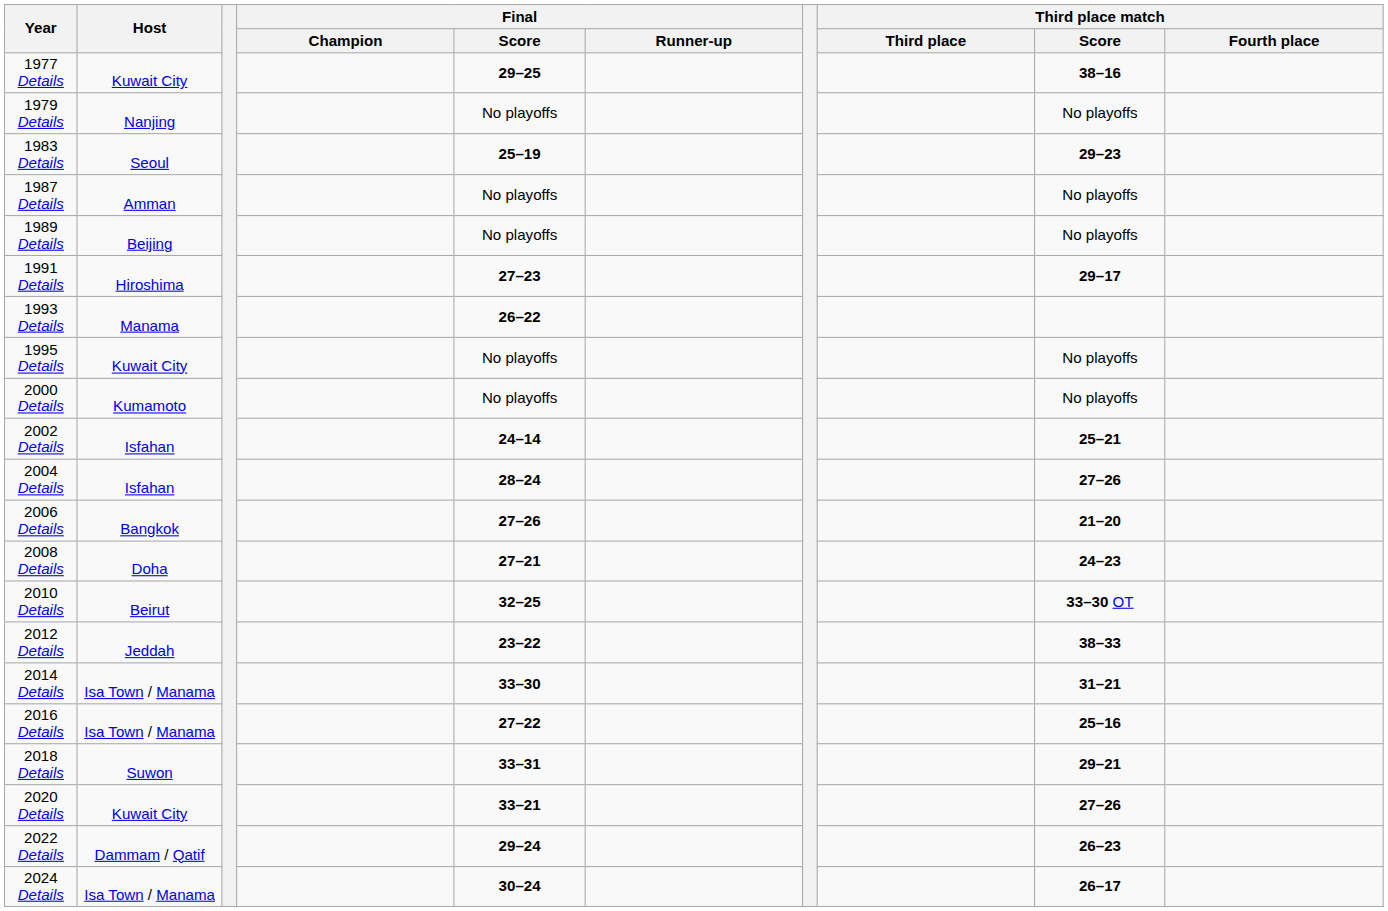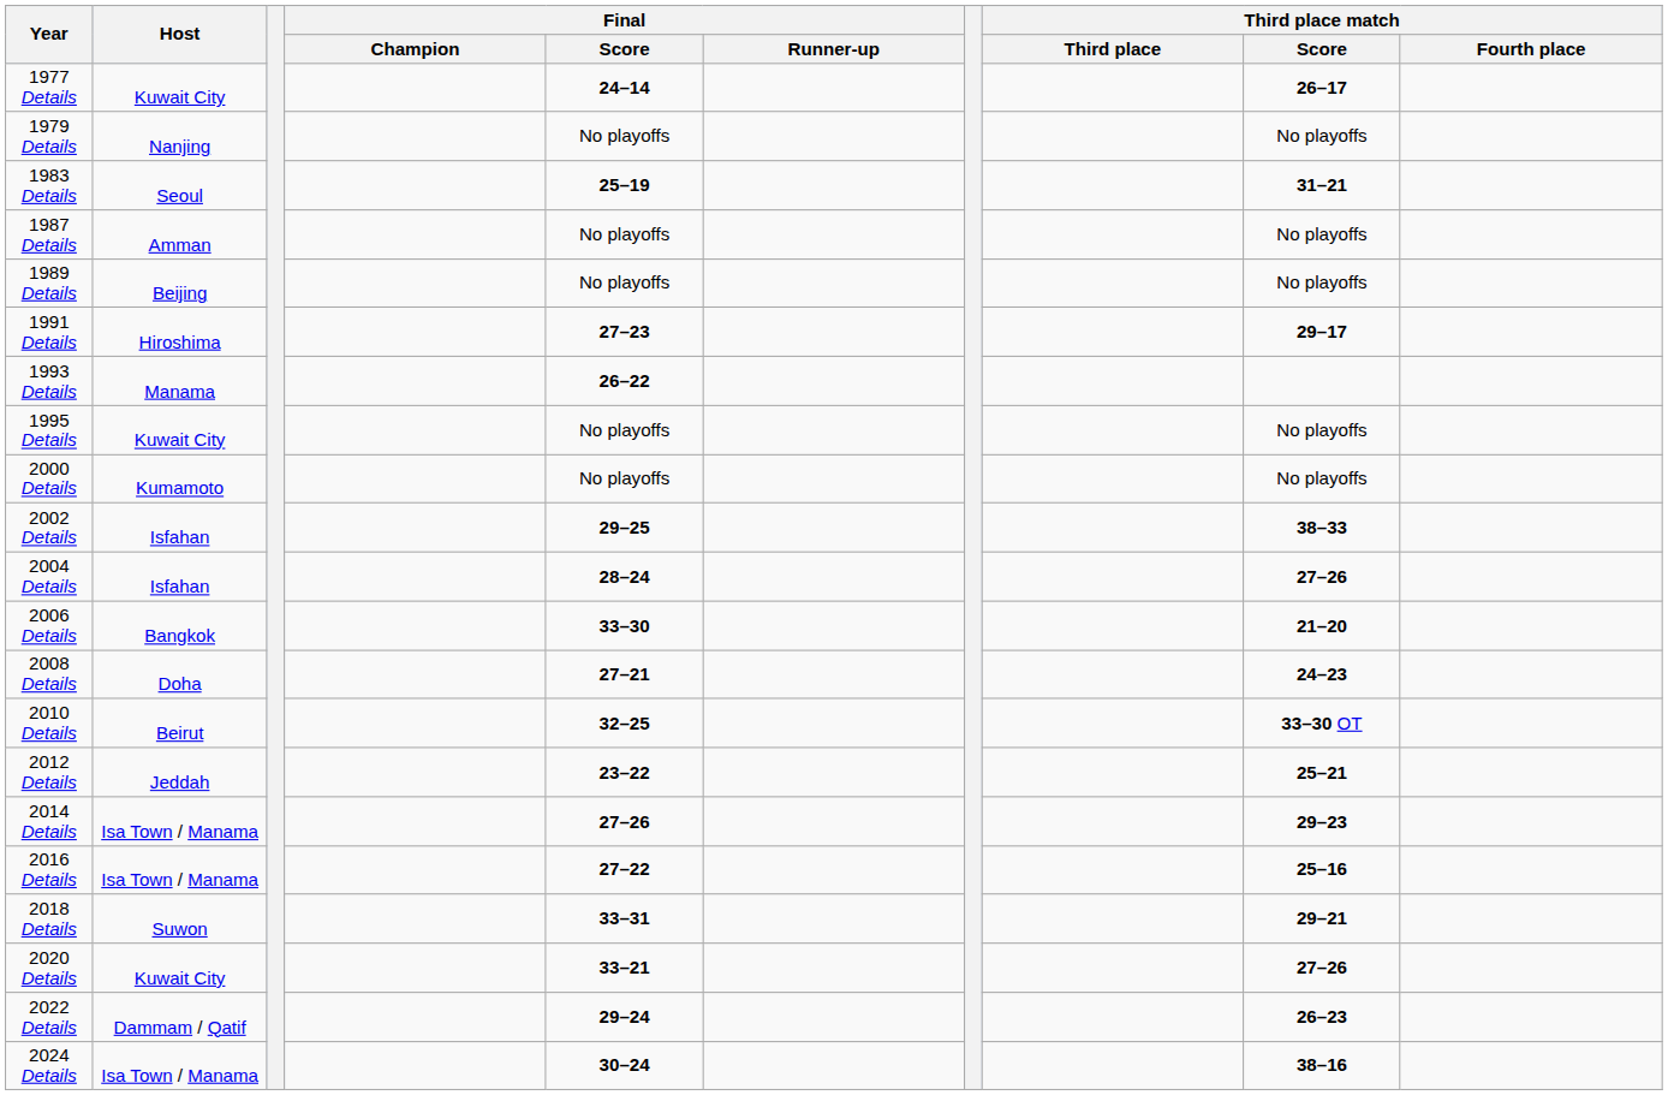 <table class="wikitable" style="font-size:90%; text-align: center;">
 <tr bgcolor=#C1D8FF>
 <th rowspan=2 width=5%>Year</th>
 <th rowspan=2 width=10%>Host</th>
 <th width=1% rowspan=23 bgcolor=ffffff></th>
 <th colspan=3>Final</th>
 <th width=1% rowspan=23 bgcolor=ffffff></th>
 <th colspan=3>Third place match</th>
 </tr>
 <tr bgcolor=#EFEFEF>
 <th width=15%>Champion</th>
 <th width=9%>Score</th>
 <th width=15%>Runner-up</th>
 <th width=15%>Third place</th>
 <th width=9%>Score</th>
 <th width=15%>Fourth place</th>
 </tr>
 <tr>
 <td>1977<br><em><a href='#'>Details</a></em></td>
 <td><br><a href='#'>Kuwait City</a></td>
 <td><strong></strong></td>
-<td><strong>29–25</strong></td>
+<td><strong>24–14</strong></td>
 <td></td>
 <td></td>
-<td><strong>38–16</strong></td>
+<td><strong>26–17</strong></td>
 <td></td>
 </tr>
 <tr>
 <td>1979<br><em><a href='#'>Details</a></em></td>
 <td><br><a href='#'>Nanjing</a></td>
 <td><strong></strong></td>
 <td><span>No playoffs</span></td>
 <td></td>
 <td></td>
 <td><span>No playoffs</span></td>
 <td></td>
 </tr>
 <tr>
 <td>1983<br><em><a href='#'>Details</a></em></td>
 <td><br><a href='#'>Seoul</a></td>
 <td><strong></strong></td>
 <td><strong>25–19</strong></td>
 <td></td>
 <td></td>
-<td><strong>29–23</strong></td>
+<td><strong>31–21</strong></td>
 <td></td>
 </tr>
 <tr>
 <td>1987<br><em><a href='#'>Details</a></em></td>
 <td><br><a href='#'>Amman</a></td>
 <td><strong></strong></td>
 <td><span>No playoffs</span></td>
 <td></td>
 <td></td>
 <td><span>No playoffs</span></td>
 <td></td>
 </tr>
 <tr>
 <td>1989<br><em><a href='#'>Details</a></em></td>
 <td><br><a href='#'>Beijing</a></td>
 <td><strong></strong></td>
 <td><span>No playoffs</span></td>
 <td></td>
 <td></td>
 <td><span>No playoffs</span></td>
 <td></td>
 </tr>
 <tr>
 <td>1991<br><em><a href='#'>Details</a></em></td>
 <td><br><a href='#'>Hiroshima</a></td>
 <td><strong></strong></td>
 <td><strong>27–23</strong></td>
 <td></td>
 <td></td>
 <td><strong>29–17</strong></td>
 <td></td>
 </tr>
 <tr>
 <td>1993<br><em><a href='#'>Details</a></em></td>
 <td><br><a href='#'>Manama</a></td>
 <td><strong></strong></td>
 <td><strong>26–22</strong></td>
 <td></td>
 <td></td>
 <td></td>
 <td></td>
 </tr>
 <tr>
 <td>1995<br><em><a href='#'>Details</a></em></td>
 <td><br><a href='#'>Kuwait City</a></td>
 <td><strong></strong></td>
 <td><span>No playoffs</span></td>
 <td></td>
 <td></td>
 <td><span>No playoffs</span></td>
 <td></td>
 </tr>
 <tr>
 <td>2000<br><em><a href='#'>Details</a></em></td>
 <td><br><a href='#'>Kumamoto</a></td>
 <td><strong></strong></td>
 <td><span>No playoffs</span></td>
 <td></td>
 <td></td>
 <td><span>No playoffs</span></td>
 <td></td>
 </tr>
 <tr>
 <td>2002<br><em><a href='#'>Details</a></em></td>
 <td><br><a href='#'>Isfahan</a></td>
 <td><strong></strong></td>
-<td><strong>24–14</strong></td>
+<td><strong>29–25</strong></td>
 <td></td>
 <td></td>
-<td><strong>25–21</strong></td>
+<td><strong>38–33</strong></td>
 <td></td>
 </tr>
 <tr>
 <td>2004<br><em><a href='#'>Details</a></em></td>
 <td><br><a href='#'>Isfahan</a></td>
 <td><strong></strong></td>
 <td><strong>28–24</strong></td>
 <td></td>
 <td></td>
 <td><strong>27–26</strong></td>
 <td></td>
 </tr>
 <tr>
 <td>2006<br><em><a href='#'>Details</a></em></td>
 <td><br><a href='#'>Bangkok</a></td>
 <td><strong></strong></td>
-<td><strong>27–26</strong></td>
+<td><strong>33–30</strong></td>
 <td></td>
 <td></td>
 <td><strong>21–20</strong></td>
 <td></td>
 </tr>
 <tr>
 <td>2008<br><em><a href='#'>Details</a></em></td>
 <td><br><a href='#'>Doha</a></td>
 <td><strong></strong></td>
 <td><strong>27–21</strong></td>
 <td></td>
 <td></td>
 <td><strong>24–23</strong></td>
 <td></td>
 </tr>
 <tr>
 <td>2010<br><em><a href='#'>Details</a></em></td>
 <td><br><a href='#'>Beirut</a></td>
 <td><strong></strong></td>
 <td><strong>32–25</strong></td>
 <td></td>
 <td></td>
 <td><strong>33–30</strong> <a href='#'>OT</a></td>
 <td></td>
 </tr>
 <tr>
 <td>2012<br><em><a href='#'>Details</a></em></td>
 <td><br><a href='#'>Jeddah</a></td>
 <td><strong></strong></td>
 <td><strong>23–22</strong></td>
 <td></td>
 <td></td>
-<td><strong>38–33</strong></td>
+<td><strong>25–21</strong></td>
 <td></td>
 </tr>
 <tr>
 <td>2014<br><em><a href='#'>Details</a></em></td>
 <td><br><a href='#'>Isa Town</a> / <a href='#'>Manama</a></td>
 <td><strong></strong></td>
-<td><strong>33–30</strong></td>
+<td><strong>27–26</strong></td>
 <td></td>
 <td></td>
-<td><strong>31–21</strong></td>
+<td><strong>29–23</strong></td>
 <td></td>
 </tr>
 <tr>
 <td>2016<br><em><a href='#'>Details</a></em></td>
 <td><br><a href='#'>Isa Town</a> / <a href='#'>Manama</a></td>
 <td><strong></strong></td>
 <td><strong>27–22</strong></td>
 <td></td>
 <td></td>
 <td><strong>25–16</strong></td>
 <td></td>
 </tr>
 <tr>
 <td>2018<br><em><a href='#'>Details</a></em></td>
 <td><br><a href='#'>Suwon</a></td>
 <td><strong></strong></td>
 <td><strong>33–31</strong></td>
 <td></td>
 <td></td>
 <td><strong>29–21</strong></td>
 <td></td>
 </tr>
 <tr>
 <td>2020<br><em><a href='#'>Details</a></em></td>
 <td><br><a href='#'>Kuwait City</a></td>
 <td><strong></strong></td>
 <td><strong>33–21</strong></td>
 <td></td>
 <td></td>
 <td><strong>27–26</strong></td>
 <td></td>
 </tr>
 <tr>
 <td>2022<br><em><a href='#'>Details</a></em></td>
 <td><br><a href='#'>Dammam</a> / <a href='#'>Qatif</a></td>
 <td><strong></strong></td>
 <td><strong>29–24</strong></td>
 <td></td>
 <td></td>
 <td><strong>26–23</strong></td>
 <td></td>
 </tr>
 <tr>
 <td>2024<br><em><a href='#'>Details</a></em></td>
 <td><br><a href='#'>Isa Town</a> / <a href='#'>Manama</a></td>
 <td><strong></strong></td>
 <td><strong>30–24</strong></td>
 <td></td>
 <td></td>
-<td><strong>26–17</strong></td>
+<td><strong>38–16</strong></td>
 <td></td>
 </tr>
 </table>
